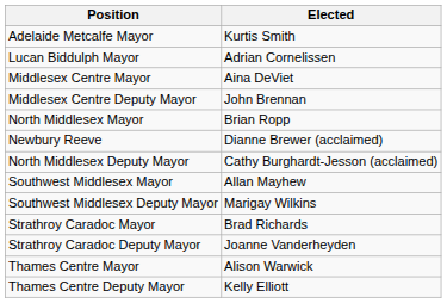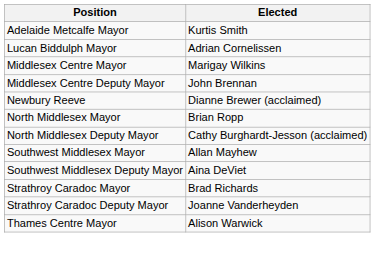 <table class="wikitable">
 <tr>
 <th>Position</th>
 <th>Elected</th>
 </tr>
 <tr>
 <td>Adelaide Metcalfe Mayor</td>
 <td>Kurtis Smith</td>
 </tr>
 <tr>
 <td>Lucan Biddulph Mayor</td>
 <td>Adrian Cornelissen</td>
 </tr>
 <tr>
 <td>Middlesex Centre Mayor</td>
-<td>Aina DeViet</td>
+<td>Marigay Wilkins</td>
 </tr>
 <tr>
 <td>Middlesex Centre Deputy Mayor</td>
 <td>John Brennan</td>
 </tr>
 <tr>
+<td>Newbury Reeve</td>
+<td>Dianne Brewer (acclaimed)</td>
+</tr>
+<tr>
 <td>North Middlesex Mayor</td>
 <td>Brian Ropp</td>
-</tr>
-<tr>
-<td>Newbury Reeve</td>
-<td>Dianne Brewer (acclaimed)</td>
 </tr>
 <tr>
 <td>North Middlesex Deputy Mayor</td>
 <td>Cathy Burghardt-Jesson (acclaimed)</td>
 </tr>
 <tr>
 <td>Southwest Middlesex Mayor</td>
 <td>Allan Mayhew</td>
 </tr>
 <tr>
 <td>Southwest Middlesex Deputy Mayor</td>
-<td>Marigay Wilkins</td>
+<td>Aina DeViet</td>
 </tr>
 <tr>
 <td>Strathroy Caradoc Mayor</td>
 <td>Brad Richards</td>
 </tr>
 <tr>
 <td>Strathroy Caradoc Deputy Mayor</td>
 <td>Joanne Vanderheyden</td>
 </tr>
 <tr>
 <td>Thames Centre Mayor</td>
 <td>Alison Warwick</td>
 </tr>
-<tr>
-<td>Thames Centre Deputy Mayor</td>
-<td>Kelly Elliott</td>
-</tr>
 </table>
